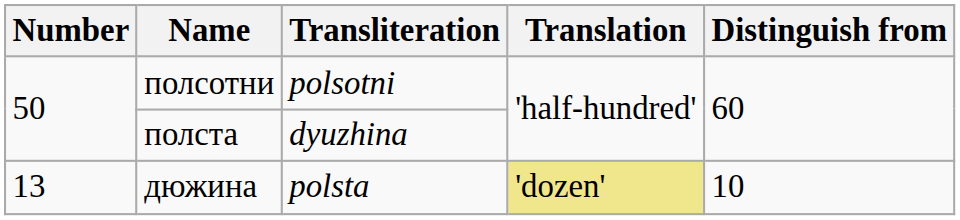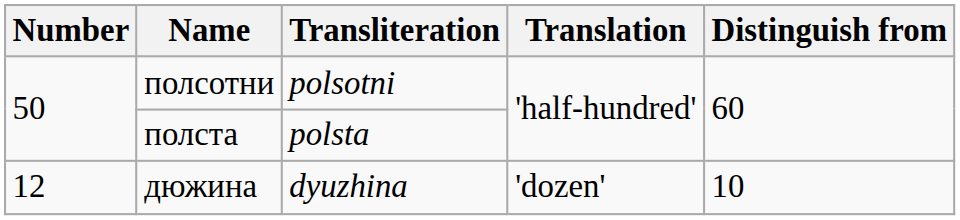 <table class="wikitable">
 <tr>
 <th>Number</th>
 <th>Name</th>
 <th>Transliteration</th>
 <th>Translation</th>
 <th>Distinguish from</th>
 </tr>
 <tr>
 <td rowspan="2">50</td>
 <td>полсотни</td>
 <td><em>polsotni</em></td>
 <td rowspan="2">'half-hundred'</td>
 <td rowspan="2">60</td>
 </tr>
 <tr>
 <td>полста</td>
-<td><em>dyuzhina</em></td>
+<td><em>polsta</em></td>
 </tr>
 <tr>
-<td>13</td>
+<td>12</td>
 <td>дюжина</td>
-<td><em>polsta</em></td>
-<td style="background: khaki;">'dozen'</td>
+<td><em>dyuzhina</em></td>
+<td>'dozen'</td>
 <td>10</td>
 </tr>
 </table>
